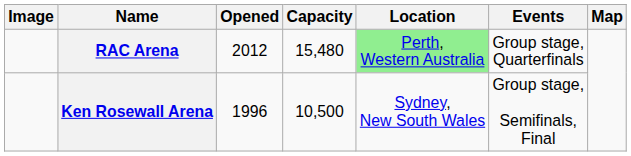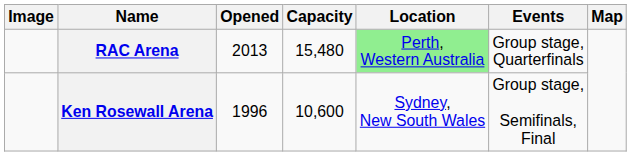 <table class="wikitable" style="text-align:center">
 <tr>
 <th scope="col">Image</th>
 <th scope="col">Name</th>
 <th scope="col">Opened</th>
 <th scope="col">Capacity</th>
 <th scope="col">Location</th>
 <th scope="col">Events</th>
 <th scope="col">Map</th>
 </tr>
 <tr>
 <td></td>
 <th scope="row"><a href='#'>RAC Arena</a></th>
-<td style="text-align:center;">2012</td>
+<td style="text-align:center;">2013</td>
 <td style="text-align:center;">15,480</td>
 <td style="background: lightgreen;"><a href='#'>Perth</a>, <br> <a href='#'>Western Australia</a></td>
 <td>Group stage, <br> Quarterfinals</td>
 <td rowspan=2></td>
 </tr>
 <tr>
 <td></td>
 <th scope="row"><a href='#'>Ken Rosewall Arena</a></th>
 <td style="text-align:center;">1996</td>
-<td style="text-align:center;">10,500</td>
+<td style="text-align:center;">10,600</td>
 <td><a href='#'>Sydney</a>, <br> <a href='#'>New South Wales</a></td>
 <td>Group stage, <br>  <br> Semifinals, <br> Final</td>
 </tr>
 </table>
